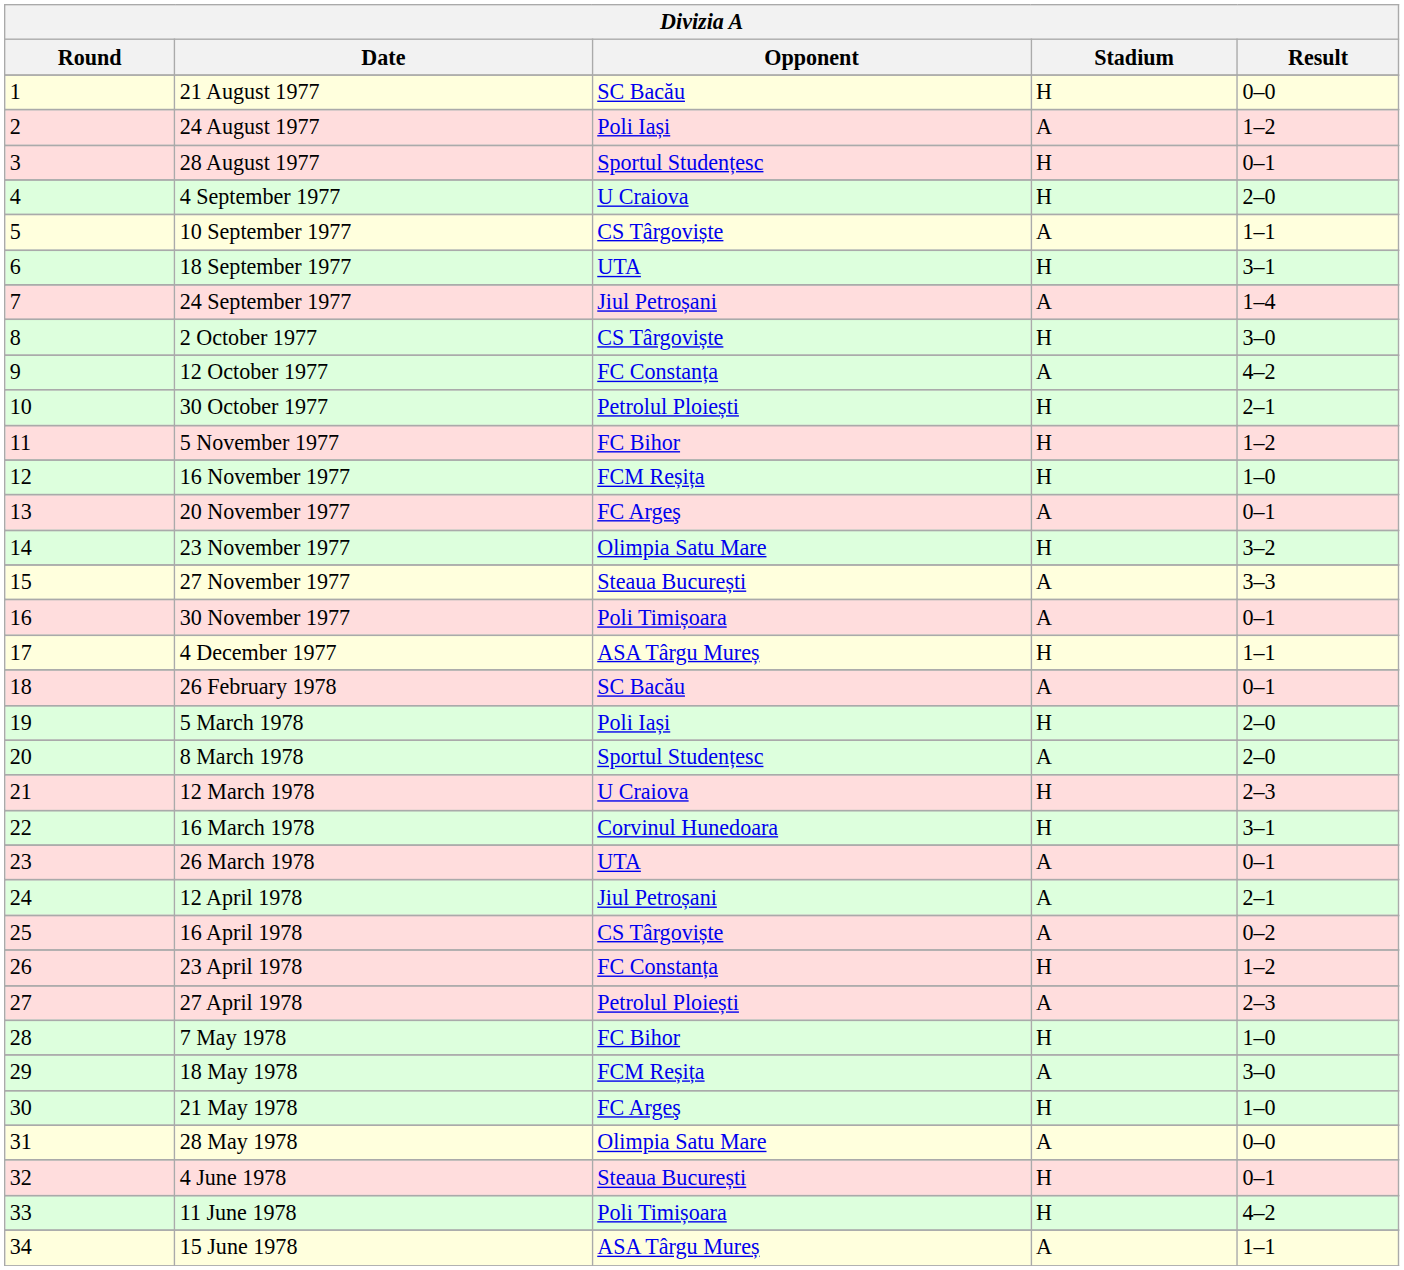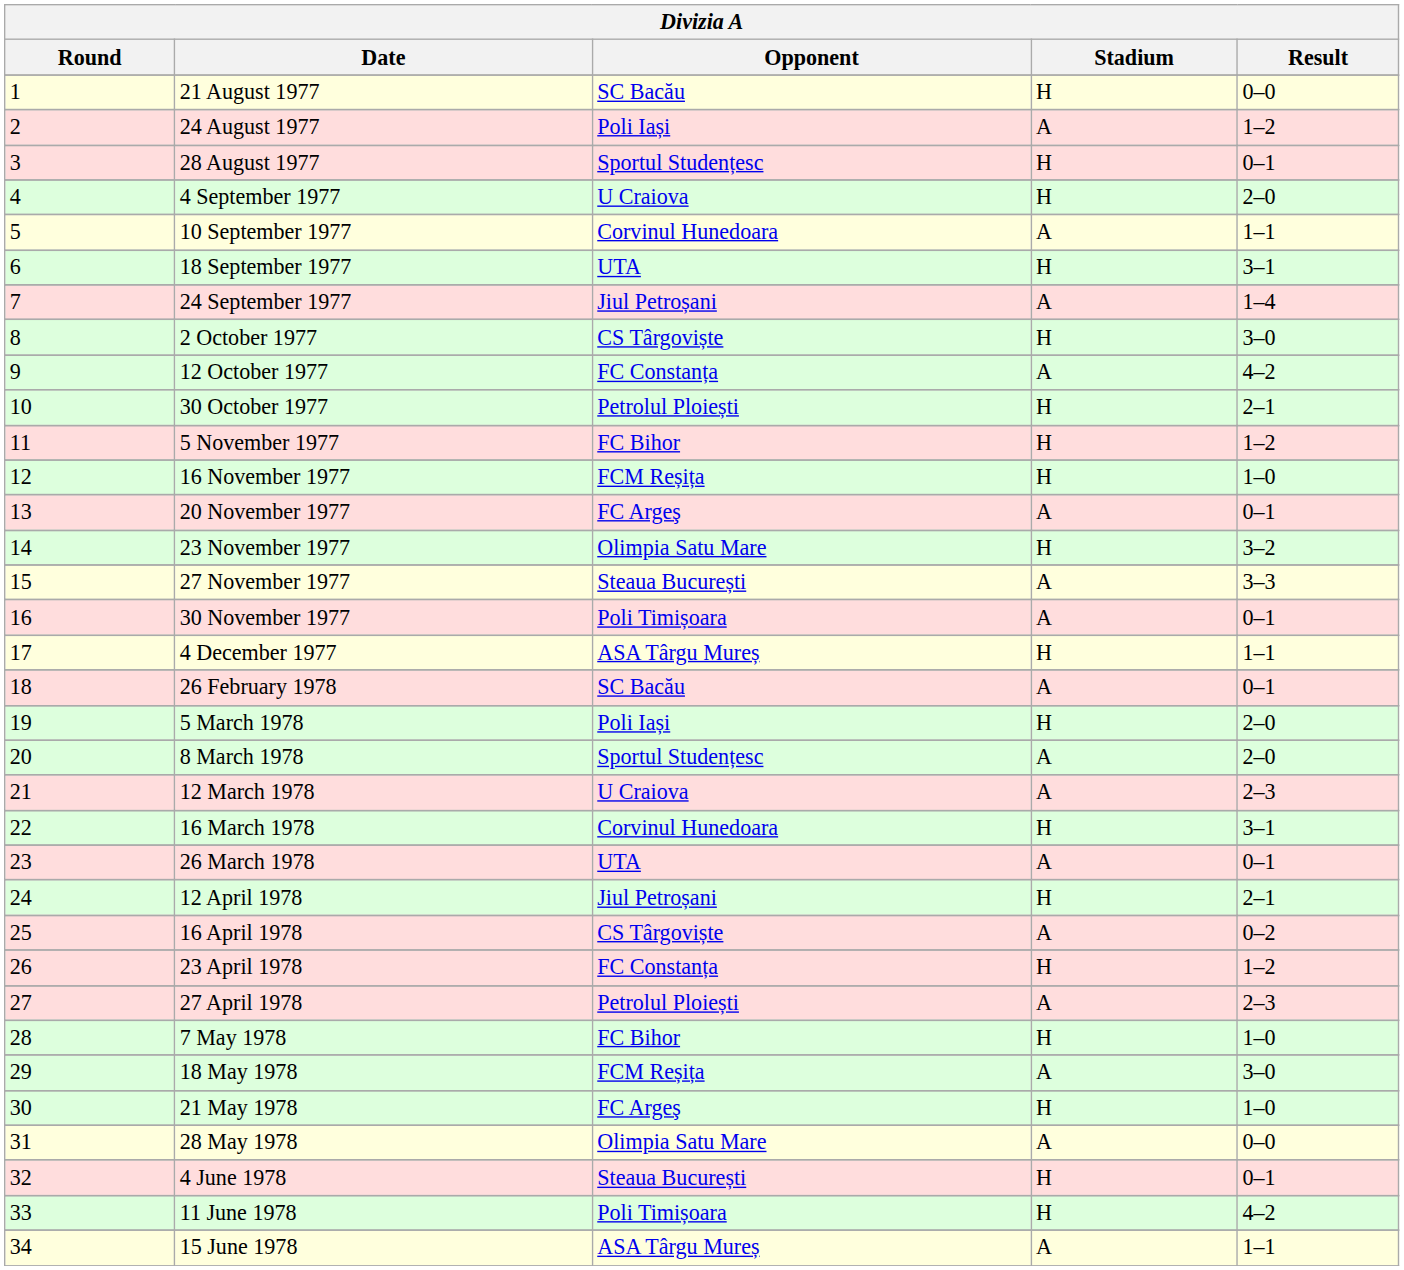 <table class="wikitable" style="width:80%;">
 <tr>
 <th colspan="5" style="text-align:center;"><em>Divizia A</em></th>
 </tr>
 <tr>
 <th>Round</th>
 <th>Date</th>
 <th>Opponent</th>
 <th>Stadium</th>
 <th>Result</th>
 </tr>
 <tr>
 </tr>
 <tr bgcolor="#ffffdd">
 <td>1</td>
 <td>21 August 1977</td>
 <td><a href='#'>SC Bacău</a></td>
 <td>H</td>
 <td>0–0</td>
 </tr>
 <tr>
 </tr>
 <tr bgcolor="#ffdddd">
 <td>2</td>
 <td>24 August 1977</td>
 <td><a href='#'>Poli Iași</a></td>
 <td>A</td>
 <td>1–2</td>
 </tr>
 <tr>
 </tr>
 <tr bgcolor="#ffdddd">
 <td>3</td>
 <td>28 August 1977</td>
 <td><a href='#'>Sportul Studențesc</a></td>
 <td>H</td>
 <td>0–1</td>
 </tr>
 <tr>
 </tr>
 <tr bgcolor="#ddffdd">
 <td>4</td>
 <td>4 September 1977</td>
 <td><a href='#'>U Craiova</a></td>
 <td>H</td>
 <td>2–0</td>
 </tr>
 <tr>
 </tr>
 <tr bgcolor="#ffffdd">
 <td>5</td>
 <td>10 September 1977</td>
-<td><a href='#'>CS Târgoviște</a></td>
+<td><a href='#'>Corvinul Hunedoara</a></td>
 <td>A</td>
 <td>1–1</td>
 </tr>
 <tr>
 </tr>
 <tr bgcolor="#ddffdd">
 <td>6</td>
 <td>18 September 1977</td>
 <td><a href='#'>UTA</a></td>
 <td>H</td>
 <td>3–1</td>
 </tr>
 <tr>
 </tr>
 <tr bgcolor="#ffdddd">
 <td>7</td>
 <td>24 September 1977</td>
 <td><a href='#'>Jiul Petroșani</a></td>
 <td>A</td>
 <td>1–4</td>
 </tr>
 <tr>
 </tr>
 <tr bgcolor="#ddffdd">
 <td>8</td>
 <td>2 October 1977</td>
 <td><a href='#'>CS Târgoviște</a></td>
 <td>H</td>
 <td>3–0</td>
 </tr>
 <tr>
 </tr>
 <tr bgcolor="#ddffdd">
 <td>9</td>
 <td>12 October 1977</td>
 <td><a href='#'>FC Constanța</a></td>
 <td>A</td>
 <td>4–2</td>
 </tr>
 <tr>
 </tr>
 <tr bgcolor="#ddffdd">
 <td>10</td>
 <td>30 October 1977</td>
 <td><a href='#'>Petrolul Ploiești</a></td>
 <td>H</td>
 <td>2–1</td>
 </tr>
 <tr>
 </tr>
 <tr bgcolor="#ffdddd">
 <td>11</td>
 <td>5 November 1977</td>
 <td><a href='#'>FC Bihor</a></td>
 <td>H</td>
 <td>1–2</td>
 </tr>
 <tr>
 </tr>
 <tr bgcolor="#ddffdd">
 <td>12</td>
 <td>16 November 1977</td>
 <td><a href='#'>FCM Reșița</a></td>
 <td>H</td>
 <td>1–0</td>
 </tr>
 <tr>
 </tr>
 <tr bgcolor="#ffdddd">
 <td>13</td>
 <td>20 November 1977</td>
 <td><a href='#'>FC Argeş</a></td>
 <td>A</td>
 <td>0–1</td>
 </tr>
 <tr>
 </tr>
 <tr bgcolor="#ddffdd">
 <td>14</td>
 <td>23 November 1977</td>
 <td><a href='#'>Olimpia Satu Mare</a></td>
 <td>H</td>
 <td>3–2</td>
 </tr>
 <tr>
 </tr>
 <tr bgcolor="#ffffdd">
 <td>15</td>
 <td>27 November 1977</td>
 <td><a href='#'>Steaua București</a></td>
 <td>A</td>
 <td>3–3</td>
 </tr>
 <tr>
 </tr>
 <tr bgcolor="#ffdddd">
 <td>16</td>
 <td>30 November 1977</td>
 <td><a href='#'>Poli Timișoara</a></td>
 <td>A</td>
 <td>0–1</td>
 </tr>
 <tr>
 </tr>
 <tr bgcolor="#ffffdd">
 <td>17</td>
 <td>4 December 1977</td>
 <td><a href='#'>ASA Târgu Mureș</a></td>
 <td>H</td>
 <td>1–1</td>
 </tr>
 <tr>
 </tr>
 <tr bgcolor="#ffdddd">
 <td>18</td>
 <td>26 February 1978</td>
 <td><a href='#'>SC Bacău</a></td>
 <td>A</td>
 <td>0–1</td>
 </tr>
 <tr>
 </tr>
 <tr bgcolor="#ddffdd">
 <td>19</td>
 <td>5 March 1978</td>
 <td><a href='#'>Poli Iași</a></td>
 <td>H</td>
 <td>2–0</td>
 </tr>
 <tr>
 </tr>
 <tr bgcolor="#ddffdd">
 <td>20</td>
 <td>8 March 1978</td>
 <td><a href='#'>Sportul Studențesc</a></td>
 <td>A</td>
 <td>2–0</td>
 </tr>
 <tr>
 </tr>
 <tr bgcolor="#ffdddd">
 <td>21</td>
 <td>12 March 1978</td>
 <td><a href='#'>U Craiova</a></td>
-<td>H</td>
+<td>A</td>
 <td>2–3</td>
 </tr>
 <tr>
 </tr>
 <tr bgcolor="#ddffdd">
 <td>22</td>
 <td>16 March 1978</td>
 <td><a href='#'>Corvinul Hunedoara</a></td>
 <td>H</td>
 <td>3–1</td>
 </tr>
 <tr>
 </tr>
 <tr bgcolor="#ffdddd">
 <td>23</td>
 <td>26 March 1978</td>
 <td><a href='#'>UTA</a></td>
 <td>A</td>
 <td>0–1</td>
 </tr>
 <tr>
 </tr>
 <tr bgcolor="#ddffdd">
 <td>24</td>
 <td>12 April 1978</td>
 <td><a href='#'>Jiul Petroșani</a></td>
-<td>A</td>
+<td>H</td>
 <td>2–1</td>
 </tr>
 <tr>
 </tr>
 <tr bgcolor="#ffdddd">
 <td>25</td>
 <td>16 April 1978</td>
 <td><a href='#'>CS Târgoviște</a></td>
 <td>A</td>
 <td>0–2</td>
 </tr>
 <tr>
 </tr>
 <tr bgcolor="#ffdddd">
 <td>26</td>
 <td>23 April 1978</td>
 <td><a href='#'>FC Constanța</a></td>
 <td>H</td>
 <td>1–2</td>
 </tr>
 <tr>
 </tr>
 <tr bgcolor="#ffdddd">
 <td>27</td>
 <td>27 April 1978</td>
 <td><a href='#'>Petrolul Ploiești</a></td>
 <td>A</td>
 <td>2–3</td>
 </tr>
 <tr>
 </tr>
 <tr bgcolor="#ddffdd">
 <td>28</td>
 <td>7 May 1978</td>
 <td><a href='#'>FC Bihor</a></td>
 <td>H</td>
 <td>1–0</td>
 </tr>
 <tr>
 </tr>
 <tr bgcolor="#ddffdd">
 <td>29</td>
 <td>18 May 1978</td>
 <td><a href='#'>FCM Reșița</a></td>
 <td>A</td>
 <td>3–0</td>
 </tr>
 <tr>
 </tr>
 <tr bgcolor="#ddffdd">
 <td>30</td>
 <td>21 May 1978</td>
 <td><a href='#'>FC Argeş</a></td>
 <td>H</td>
 <td>1–0</td>
 </tr>
 <tr>
 </tr>
 <tr bgcolor="#ffffdd">
 <td>31</td>
 <td>28 May 1978</td>
 <td><a href='#'>Olimpia Satu Mare</a></td>
 <td>A</td>
 <td>0–0</td>
 </tr>
 <tr>
 </tr>
 <tr bgcolor="#ffdddd">
 <td>32</td>
 <td>4 June 1978</td>
 <td><a href='#'>Steaua București</a></td>
 <td>H</td>
 <td>0–1</td>
 </tr>
 <tr>
 </tr>
 <tr bgcolor="#ddffdd">
 <td>33</td>
 <td>11 June 1978</td>
 <td><a href='#'>Poli Timișoara</a></td>
 <td>H</td>
 <td>4–2</td>
 </tr>
 <tr>
 </tr>
 <tr bgcolor="#ffffdd">
 <td>34</td>
 <td>15 June 1978</td>
 <td><a href='#'>ASA Târgu Mureș</a></td>
 <td>A</td>
 <td>1–1</td>
 </tr>
 <tr>
 </tr>
 </table>
